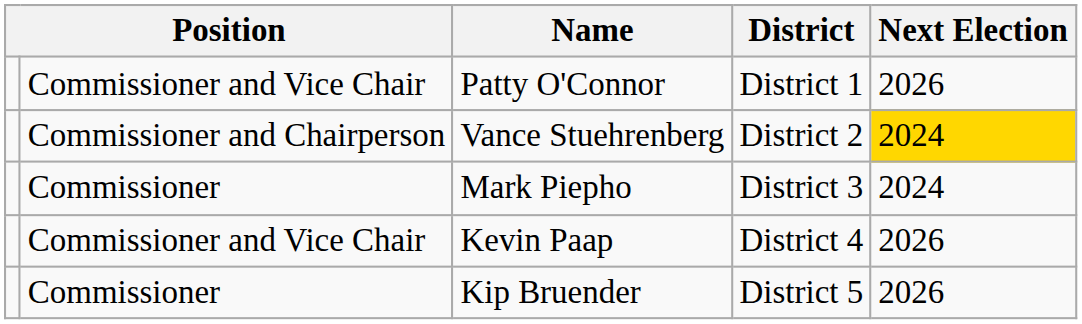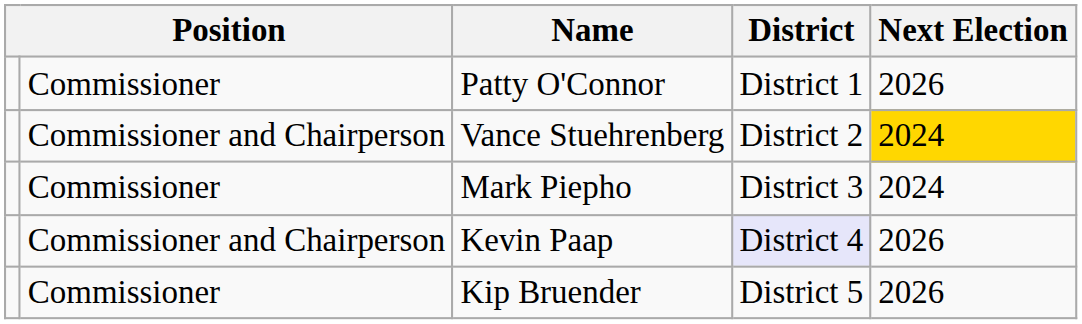 <table class="wikitable">
 <tr>
 <th colspan="2">Position</th>
 <th>Name</th>
 <th>District</th>
 <th>Next Election</th>
 </tr>
 <tr>
 <td></td>
-<td>Commissioner and Vice Chair</td>
+<td>Commissioner</td>
 <td>Patty O'Connor</td>
 <td>District 1</td>
 <td>2026</td>
 </tr>
 <tr>
 <td></td>
 <td>Commissioner and Chairperson</td>
 <td>Vance Stuehrenberg</td>
 <td>District 2</td>
 <td style="background: gold;">2024</td>
 </tr>
 <tr>
 <td></td>
 <td>Commissioner</td>
 <td>Mark Piepho</td>
 <td>District 3</td>
 <td>2024</td>
 </tr>
 <tr>
 <td></td>
-<td>Commissioner and Vice Chair</td>
+<td>Commissioner and Chairperson</td>
 <td>Kevin Paap</td>
-<td>District 4</td>
+<td style="background: lavender;">District 4</td>
 <td>2026</td>
 </tr>
 <tr>
 <td></td>
 <td>Commissioner</td>
 <td>Kip Bruender</td>
 <td>District 5</td>
 <td>2026</td>
 </tr>
 </table>
